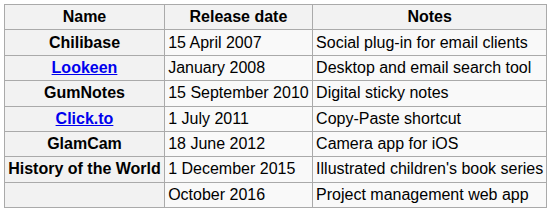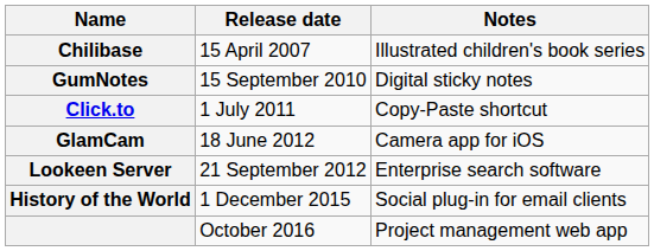 <table class="wikitable">
 <tr>
 <th>Name</th>
 <th>Release date</th>
 <th>Notes</th>
 </tr>
 <tr>
 <th>Chilibase</th>
 <td>15 April 2007</td>
-<td>Social plug-in for email clients</td>
-</tr>
-<tr>
-<th><a href='#'>Lookeen</a></th>
-<td>January 2008</td>
-<td>Desktop and email search tool</td>
+<td>Illustrated children's book series</td>
 </tr>
 <tr>
 <th>GumNotes</th>
 <td>15 September 2010</td>
 <td>Digital sticky notes</td>
 </tr>
 <tr>
 <th><a href='#'>Click.to</a></th>
 <td>1 July 2011</td>
 <td>Copy-Paste shortcut</td>
 </tr>
 <tr>
 <th>GlamCam</th>
 <td>18 June 2012</td>
 <td>Camera app for iOS</td>
 </tr>
 <tr>
+<th>Lookeen Server</th>
+<td>21 September 2012</td>
+<td>Enterprise search software</td>
+</tr>
+<tr>
 <th>History of the World</th>
 <td>1 December 2015</td>
-<td>Illustrated children's book series</td>
+<td>Social plug-in for email clients</td>
 </tr>
 <tr>
 <th></th>
 <td>October 2016</td>
 <td>Project management web app</td>
 </tr>
 </table>
